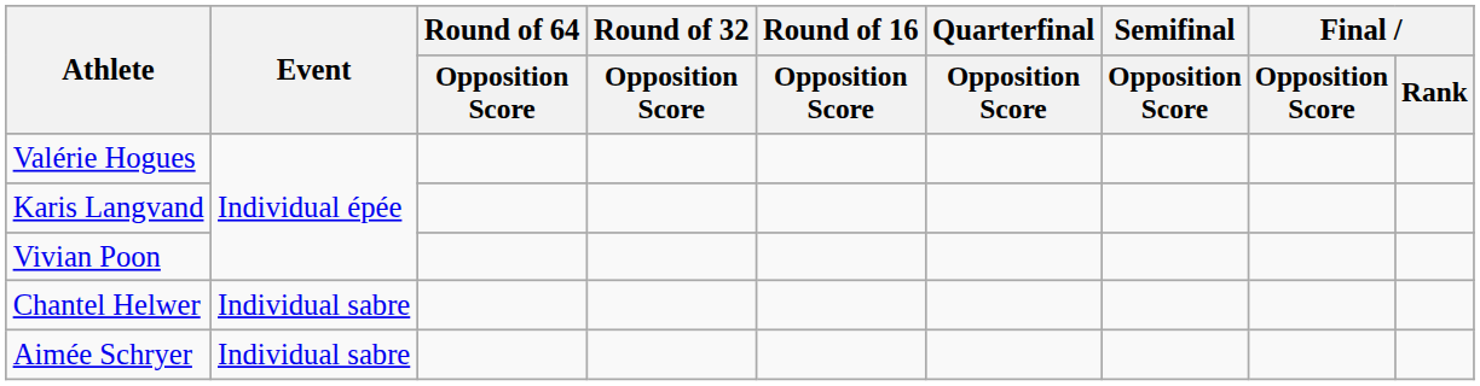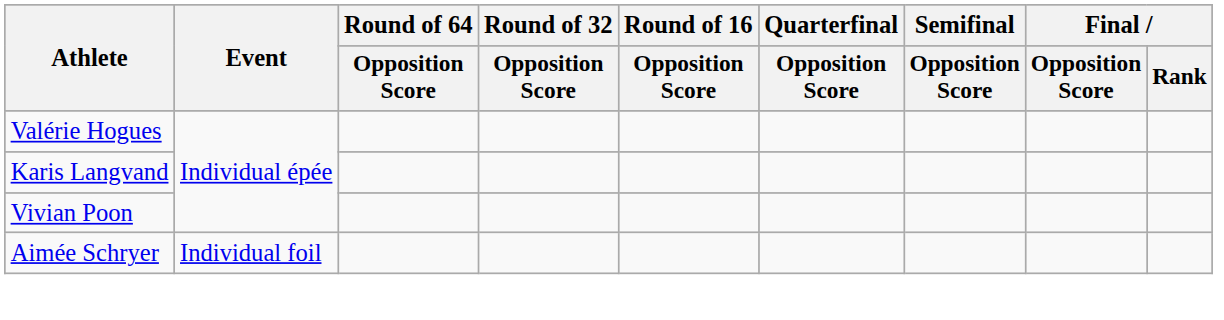 <table class="wikitable" style="font-size:90%">
 <tr>
 <th rowspan=2>Athlete</th>
 <th rowspan=2>Event</th>
 <th>Round of 64</th>
 <th>Round of 32</th>
 <th>Round of 16</th>
 <th>Quarterfinal</th>
 <th>Semifinal</th>
 <th colspan=2>Final / </th>
 </tr>
 <tr style="font-size:95%">
 <th>Opposition <br> Score</th>
 <th>Opposition <br> Score</th>
 <th>Opposition <br> Score</th>
 <th>Opposition <br> Score</th>
 <th>Opposition <br> Score</th>
 <th>Opposition <br> Score</th>
 <th>Rank</th>
 </tr>
 <tr align=center>
 <td align=left><a href='#'>Valérie Hogues</a></td>
 <td align=left rowspan=3><a href='#'>Individual épée</a></td>
 <td></td>
 <td></td>
 <td></td>
 <td></td>
 <td></td>
 <td></td>
 <td></td>
 </tr>
 <tr align=center>
 <td align=left><a href='#'>Karis Langvand</a></td>
 <td></td>
 <td></td>
 <td></td>
 <td></td>
 <td></td>
 <td></td>
 <td></td>
 </tr>
 <tr align=center>
 <td align=left><a href='#'>Vivian Poon</a></td>
 <td></td>
 <td></td>
 <td></td>
 <td></td>
 <td></td>
 <td></td>
 <td></td>
 </tr>
 <tr align=center>
-<td align=left><a href='#'>Chantel Helwer</a></td>
-<td align=left><a href='#'>Individual sabre</a></td>
-<td></td>
-<td></td>
-<td></td>
-<td></td>
-<td></td>
-<td></td>
-<td></td>
-</tr>
-<tr align=center>
 <td align=left><a href='#'>Aimée Schryer</a></td>
-<td align=left><a href='#'>Individual sabre</a></td>
+<td align=left><a href='#'>Individual foil</a></td>
 <td></td>
 <td></td>
 <td></td>
 <td></td>
 <td></td>
 <td></td>
 <td></td>
 </tr>
 </table>
